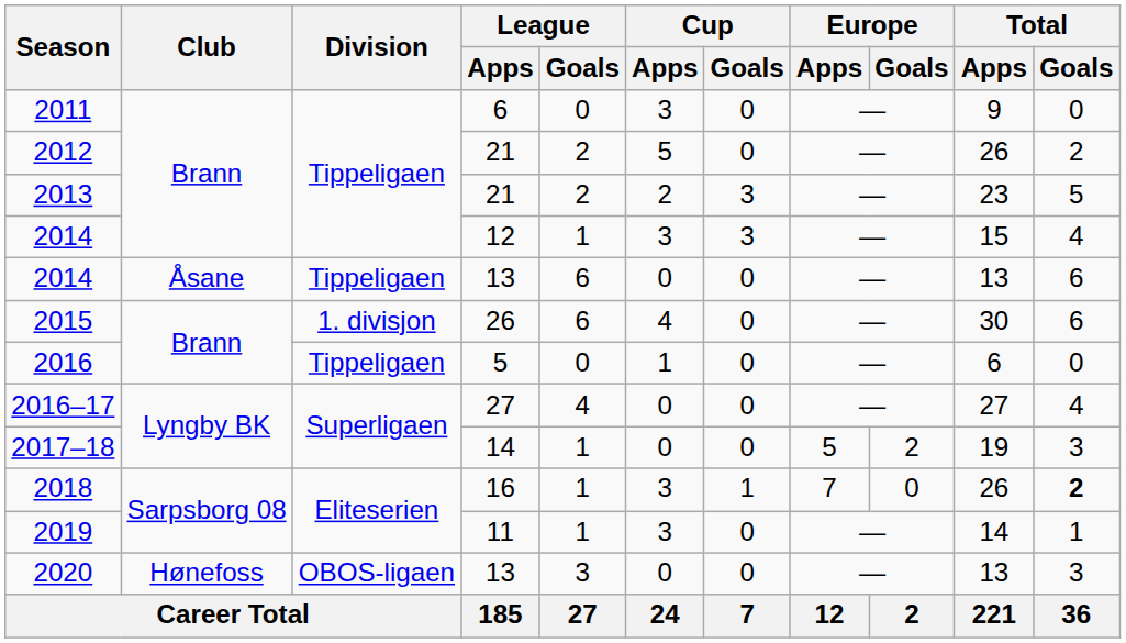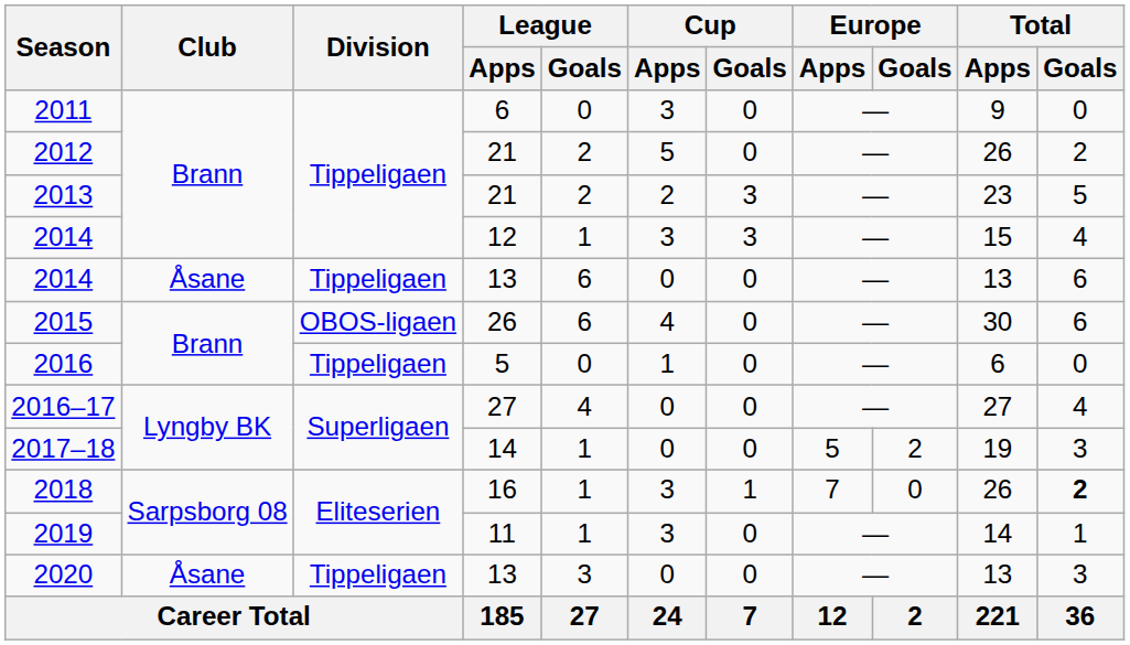 <table class="wikitable" style="text-align: center;">
 <tr>
 <th rowspan="2">Season</th>
 <th rowspan="2">Club</th>
 <th rowspan="2">Division</th>
 <th colspan="2">League</th>
 <th colspan="2">Cup</th>
 <th colspan="2">Europe</th>
 <th colspan="2">Total</th>
 </tr>
 <tr>
 <th>Apps</th>
 <th>Goals</th>
 <th>Apps</th>
 <th>Goals</th>
 <th>Apps</th>
 <th>Goals</th>
 <th>Apps</th>
 <th>Goals</th>
 </tr>
 <tr>
 <td><a href='#'>2011</a></td>
 <td rowspan="4" valign="center"><a href='#'>Brann</a></td>
 <td rowspan="4" valign="center"><a href='#'>Tippeligaen</a></td>
 <td>6</td>
 <td>0</td>
 <td>3</td>
 <td>0</td>
 <td colspan="2">—</td>
 <td>9</td>
 <td>0</td>
 </tr>
 <tr>
 <td><a href='#'>2012</a></td>
 <td>21</td>
 <td>2</td>
 <td>5</td>
 <td>0</td>
 <td colspan="2">—</td>
 <td>26</td>
 <td>2</td>
 </tr>
 <tr>
 <td><a href='#'>2013</a></td>
 <td>21</td>
 <td>2</td>
 <td>2</td>
 <td>3</td>
 <td colspan="2">—</td>
 <td>23</td>
 <td>5</td>
 </tr>
 <tr>
 <td><a href='#'>2014</a></td>
 <td>12</td>
 <td>1</td>
 <td>3</td>
 <td>3</td>
 <td colspan="2">—</td>
 <td>15</td>
 <td>4</td>
 </tr>
 <tr>
 <td><a href='#'>2014</a></td>
 <td rowspan="1" valign="center"><a href='#'>Åsane</a></td>
 <td rowspan="1" valign="center"><a href='#'>Tippeligaen</a></td>
 <td>13</td>
 <td>6</td>
 <td>0</td>
 <td>0</td>
 <td colspan="2">—</td>
 <td>13</td>
 <td>6</td>
 </tr>
 <tr>
 <td><a href='#'>2015</a></td>
 <td rowspan="2" valign="center"><a href='#'>Brann</a></td>
-<td rowspan="1" valign="center"><a href='#'>1. divisjon</a></td>
+<td rowspan="1" valign="center"><a href='#'>OBOS-ligaen</a></td>
 <td>26</td>
 <td>6</td>
 <td>4</td>
 <td>0</td>
 <td colspan="2">—</td>
 <td>30</td>
 <td>6</td>
 </tr>
 <tr>
 <td><a href='#'>2016</a></td>
 <td rowspan="1" valign="center"><a href='#'>Tippeligaen</a></td>
 <td>5</td>
 <td>0</td>
 <td>1</td>
 <td>0</td>
 <td colspan="2">—</td>
 <td>6</td>
 <td>0</td>
 </tr>
 <tr>
 <td><a href='#'>2016–17</a></td>
 <td rowspan="2" valign="center"><a href='#'>Lyngby BK</a></td>
 <td rowspan="2" valign="center"><a href='#'>Superligaen</a></td>
 <td>27</td>
 <td>4</td>
 <td>0</td>
 <td>0</td>
 <td colspan="2">—</td>
 <td>27</td>
 <td>4</td>
 </tr>
 <tr>
 <td><a href='#'>2017–18</a></td>
 <td>14</td>
 <td>1</td>
 <td>0</td>
 <td>0</td>
 <td>5</td>
 <td>2</td>
 <td>19</td>
 <td>3</td>
 </tr>
 <tr>
 <td><a href='#'>2018</a></td>
 <td rowspan="2" valign="center"><a href='#'>Sarpsborg 08</a></td>
 <td rowspan="2" valign="center"><a href='#'>Eliteserien</a></td>
 <td>16</td>
 <td>1</td>
 <td>3</td>
 <td>1</td>
 <td>7</td>
 <td>0</td>
 <td>26</td>
 <td><strong>2</strong></td>
 </tr>
 <tr>
 <td><a href='#'>2019</a></td>
 <td>11</td>
 <td>1</td>
 <td>3</td>
 <td>0</td>
 <td colspan="2">—</td>
 <td>14</td>
 <td>1</td>
 </tr>
 <tr>
 <td><a href='#'>2020</a></td>
-<td rowspan="1" valign="center"><a href='#'>Hønefoss</a></td>
-<td rowspan="1" valign="center"><a href='#'>OBOS-ligaen</a></td>
+<td rowspan="1" valign="center"><a href='#'>Åsane</a></td>
+<td rowspan="1" valign="center"><a href='#'>Tippeligaen</a></td>
 <td>13</td>
 <td>3</td>
 <td>0</td>
 <td>0</td>
 <td colspan="2">—</td>
 <td>13</td>
 <td>3</td>
 </tr>
 <tr>
 <th colspan="3">Career Total</th>
 <th>185</th>
 <th>27</th>
 <th>24</th>
 <th>7</th>
 <th>12</th>
 <th>2</th>
 <th>221</th>
 <th>36</th>
 </tr>
 </table>
